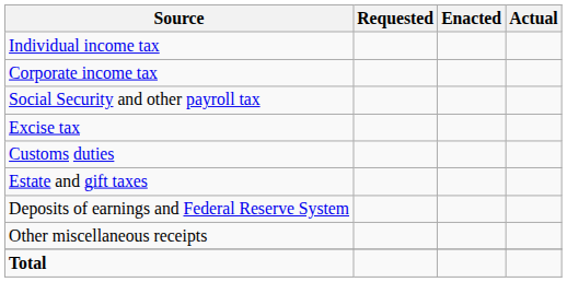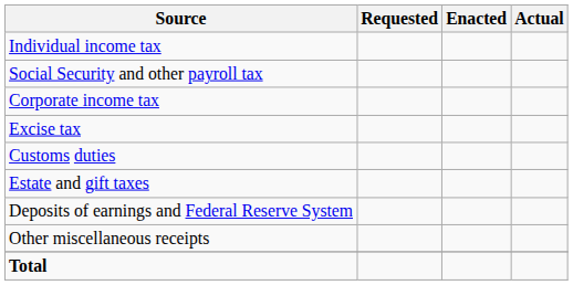 <table class="wikitable sortable">
 <tr>
 <th>Source</th>
 <th>Requested</th>
 <th>Enacted</th>
 <th>Actual</th>
 </tr>
 <tr>
 <td><a href='#'>Individual income tax</a></td>
 <td style="text-align:right"></td>
 <td style="text-align:right"></td>
 <td style="text-align:right"></td>
 </tr>
 <tr>
-<td><a href='#'>Corporate income tax</a></td>
+<td><a href='#'>Social Security</a> and other <a href='#'>payroll tax</a></td>
 <td style="text-align:right"></td>
 <td style="text-align:right"></td>
 <td style="text-align:right"></td>
 </tr>
 <tr>
-<td><a href='#'>Social Security</a> and other <a href='#'>payroll tax</a></td>
+<td><a href='#'>Corporate income tax</a></td>
 <td style="text-align:right"></td>
 <td style="text-align:right"></td>
 <td style="text-align:right"></td>
 </tr>
 <tr>
 <td><a href='#'>Excise tax</a></td>
 <td style="text-align:right"></td>
 <td style="text-align:right"></td>
 <td style="text-align:right"></td>
 </tr>
 <tr>
 <td><a href='#'>Customs</a> <a href='#'>duties</a></td>
 <td style="text-align:right"></td>
 <td style="text-align:right"></td>
 <td style="text-align:right"></td>
 </tr>
 <tr>
 <td><a href='#'>Estate</a> and <a href='#'>gift taxes</a></td>
 <td style="text-align:right"></td>
 <td style="text-align:right"></td>
 <td style="text-align:right"></td>
 </tr>
 <tr>
 <td>Deposits of earnings and <a href='#'>Federal Reserve System</a></td>
 <td style="text-align:right"></td>
 <td style="text-align:right"></td>
 <td style="text-align:right"></td>
 </tr>
 <tr>
 <td>Other miscellaneous receipts</td>
 <td style="text-align:right"></td>
 <td style="text-align:right"></td>
 <td style="text-align:right"></td>
 </tr>
 <tr>
 </tr>
 <tr class="sortbottom">
 <td><strong>Total</strong></td>
 <td style="text-align:right"><strong></strong></td>
 <td style="text-align:right"><strong></strong></td>
 <td style="text-align:right"><strong></strong></td>
 </tr>
 </table>
